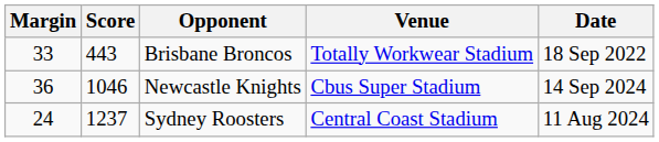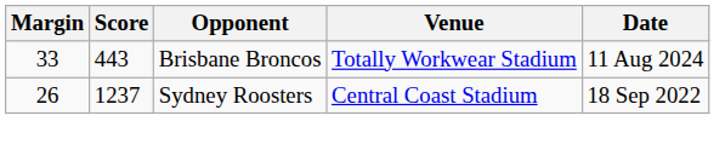 <table class="wikitable">
 <tr>
 <th>Margin</th>
 <th>Score</th>
 <th>Opponent</th>
 <th>Venue</th>
 <th>Date</th>
 </tr>
 <tr>
 <td align=center>33</td>
 <td>443</td>
 <td> Brisbane Broncos</td>
 <td><a href='#'>Totally Workwear Stadium</a></td>
-<td>18 Sep 2022</td>
+<td>11 Aug 2024</td>
 </tr>
 <tr>
-<td align=center>36</td>
-<td>1046</td>
-<td> Newcastle Knights</td>
-<td><a href='#'>Cbus Super Stadium</a></td>
-<td>14 Sep 2024</td>
-</tr>
-<tr>
-<td align=center>24</td>
+<td align=center>26</td>
 <td>1237</td>
 <td> Sydney Roosters</td>
 <td><a href='#'>Central Coast Stadium</a></td>
-<td>11 Aug 2024</td>
+<td>18 Sep 2022</td>
 </tr>
 </table>
